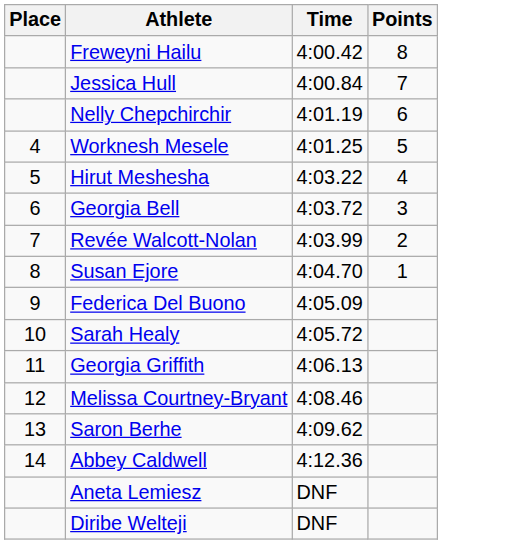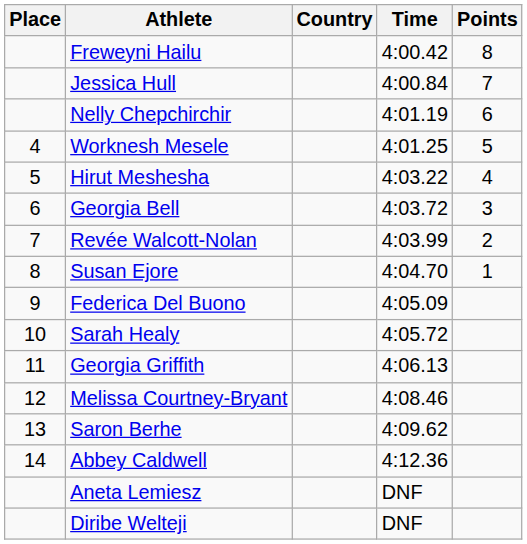 <table class="wikitable mw-datatable sortable">
 <tr>
 <th>Place</th>
 <th>Athlete</th>
+<th>Country</th>
 <th>Time</th>
 <th>Points</th>
 </tr>
 <tr>
 <td align=center></td>
 <td><a href='#'>Freweyni Hailu</a></td>
+<td></td>
 <td>4:00.42</td>
 <td align=center>8</td>
 </tr>
 <tr>
 <td align=center></td>
 <td><a href='#'>Jessica Hull</a></td>
+<td></td>
 <td>4:00.84</td>
 <td align=center>7</td>
 </tr>
 <tr>
 <td align=center></td>
 <td><a href='#'>Nelly Chepchirchir</a></td>
+<td></td>
 <td>4:01.19</td>
 <td align=center>6</td>
 </tr>
 <tr>
 <td align=center>4</td>
 <td><a href='#'>Worknesh Mesele</a></td>
+<td></td>
 <td>4:01.25</td>
 <td align=center>5</td>
 </tr>
 <tr>
 <td align=center>5</td>
 <td><a href='#'>Hirut Meshesha</a></td>
+<td></td>
 <td>4:03.22</td>
 <td align=center>4</td>
 </tr>
 <tr>
 <td align=center>6</td>
 <td><a href='#'>Georgia Bell</a></td>
+<td></td>
 <td>4:03.72</td>
 <td align=center>3</td>
 </tr>
 <tr>
 <td align=center>7</td>
 <td><a href='#'>Revée Walcott-Nolan</a></td>
+<td></td>
 <td>4:03.99</td>
 <td align=center>2</td>
 </tr>
 <tr>
 <td align=center>8</td>
 <td><a href='#'>Susan Ejore</a></td>
+<td></td>
 <td>4:04.70</td>
 <td align=center>1</td>
 </tr>
 <tr>
 <td align=center>9</td>
 <td><a href='#'>Federica Del Buono</a></td>
+<td></td>
 <td>4:05.09</td>
 <td align=center></td>
 </tr>
 <tr>
 <td align=center>10</td>
 <td><a href='#'>Sarah Healy</a></td>
+<td></td>
 <td>4:05.72</td>
 <td align=center></td>
 </tr>
 <tr>
 <td align=center>11</td>
 <td><a href='#'>Georgia Griffith</a></td>
+<td></td>
 <td>4:06.13</td>
 <td align=center></td>
 </tr>
 <tr>
 <td align=center>12</td>
 <td><a href='#'>Melissa Courtney-Bryant</a></td>
+<td></td>
 <td>4:08.46</td>
 <td align=center></td>
 </tr>
 <tr>
 <td align=center>13</td>
 <td><a href='#'>Saron Berhe</a></td>
+<td></td>
 <td>4:09.62</td>
 <td align=center></td>
 </tr>
 <tr>
 <td align=center>14</td>
 <td><a href='#'>Abbey Caldwell</a></td>
+<td></td>
 <td>4:12.36</td>
 <td align=center></td>
 </tr>
 <tr>
 <td align=center></td>
 <td><a href='#'>Aneta Lemiesz</a></td>
+<td></td>
 <td>DNF</td>
 <td align=center></td>
 </tr>
 <tr>
 <td align=center></td>
 <td><a href='#'>Diribe Welteji</a></td>
+<td></td>
 <td>DNF</td>
 <td align=center></td>
 </tr>
 </table>
